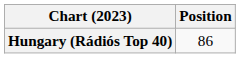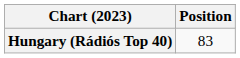 <table class="wikitable plainrowheaders" style="text-align:center;">
 <tr>
 <th>Chart (2023)</th>
 <th>Position</th>
 </tr>
 <tr>
 <th scope="row">Hungary (Rádiós Top 40)</th>
-<td>86</td>
+<td>83</td>
 </tr>
 </table>
